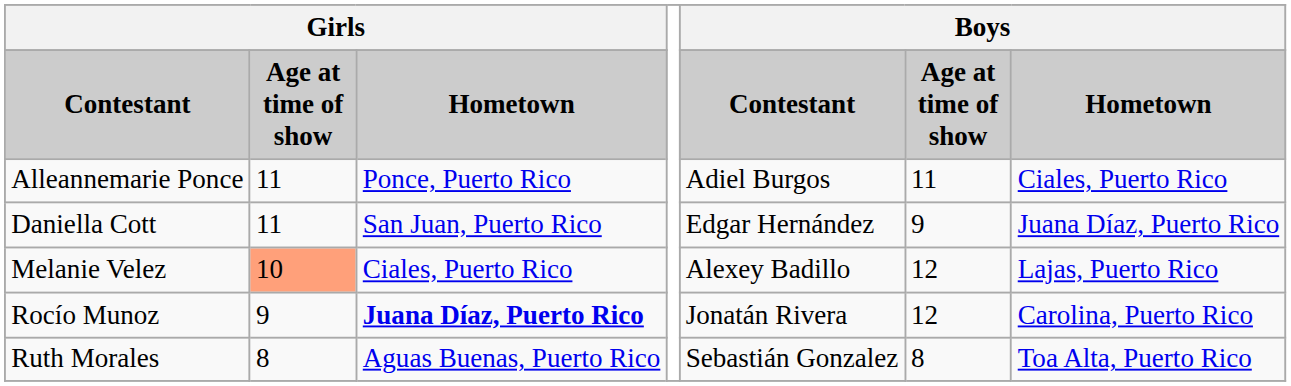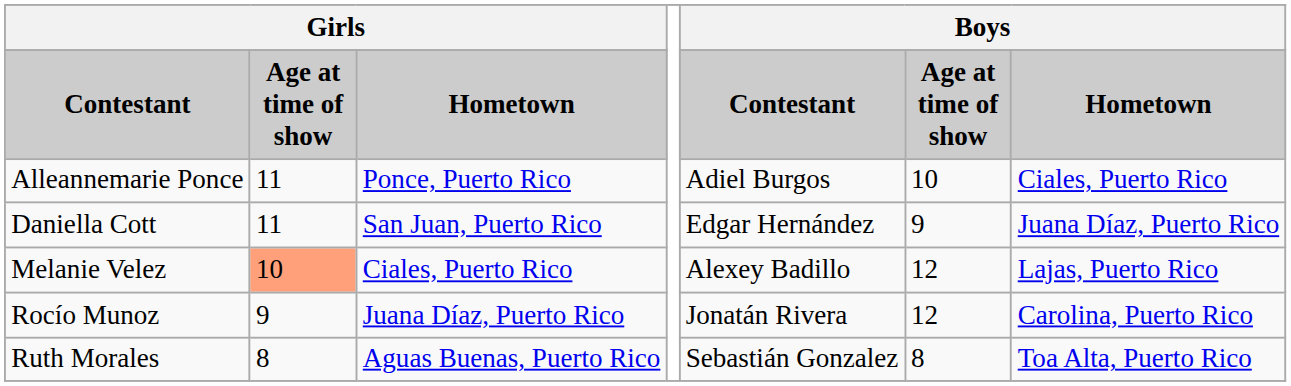 <table class="wikitable plainrowheaders" style="font-size:90%">
 <tr>
 <th colspan=3>Girls</th>
 <td rowspan=7 style="background:#fff"></td>
 <th colspan=3>Boys</th>
 </tr>
 <tr style="background:#ccc; text-align:center;">
 <td><strong>Contestant</strong></td>
 <td style="width:50px;"><strong>Age at time of show</strong></td>
 <td><strong>Hometown</strong></td>
 <td><strong>Contestant</strong></td>
 <td style="width:50px;"><strong>Age at time of show</strong></td>
 <td><strong>Hometown</strong></td>
 </tr>
 <tr>
 <td>Alleannemarie Ponce</td>
 <td>11</td>
 <td><a href='#'>Ponce, Puerto Rico</a></td>
 <td>Adiel Burgos</td>
-<td>11</td>
+<td>10</td>
 <td><a href='#'>Ciales, Puerto Rico</a></td>
 </tr>
 <tr>
 <td>Daniella Cott</td>
 <td>11</td>
 <td><a href='#'>San Juan, Puerto Rico</a></td>
 <td>Edgar Hernández</td>
 <td>9</td>
 <td><a href='#'>Juana Díaz, Puerto Rico</a></td>
 </tr>
 <tr>
 <td>Melanie Velez</td>
 <td style="background: lightsalmon;">10</td>
 <td><a href='#'>Ciales, Puerto Rico</a></td>
 <td>Alexey Badillo</td>
 <td>12</td>
 <td><a href='#'>Lajas, Puerto Rico</a></td>
 </tr>
 <tr>
 <td>Rocío Munoz</td>
 <td>9</td>
-<td><strong><a href='#'>Juana Díaz, Puerto Rico</a></strong></td>
+<td><a href='#'>Juana Díaz, Puerto Rico</a></td>
 <td>Jonatán Rivera</td>
 <td>12</td>
 <td><a href='#'>Carolina, Puerto Rico</a></td>
 </tr>
 <tr>
 <td>Ruth Morales</td>
 <td>8</td>
 <td><a href='#'>Aguas Buenas, Puerto Rico</a></td>
 <td>Sebastián Gonzalez</td>
 <td>8</td>
 <td><a href='#'>Toa Alta, Puerto Rico</a></td>
 </tr>
 </table>
